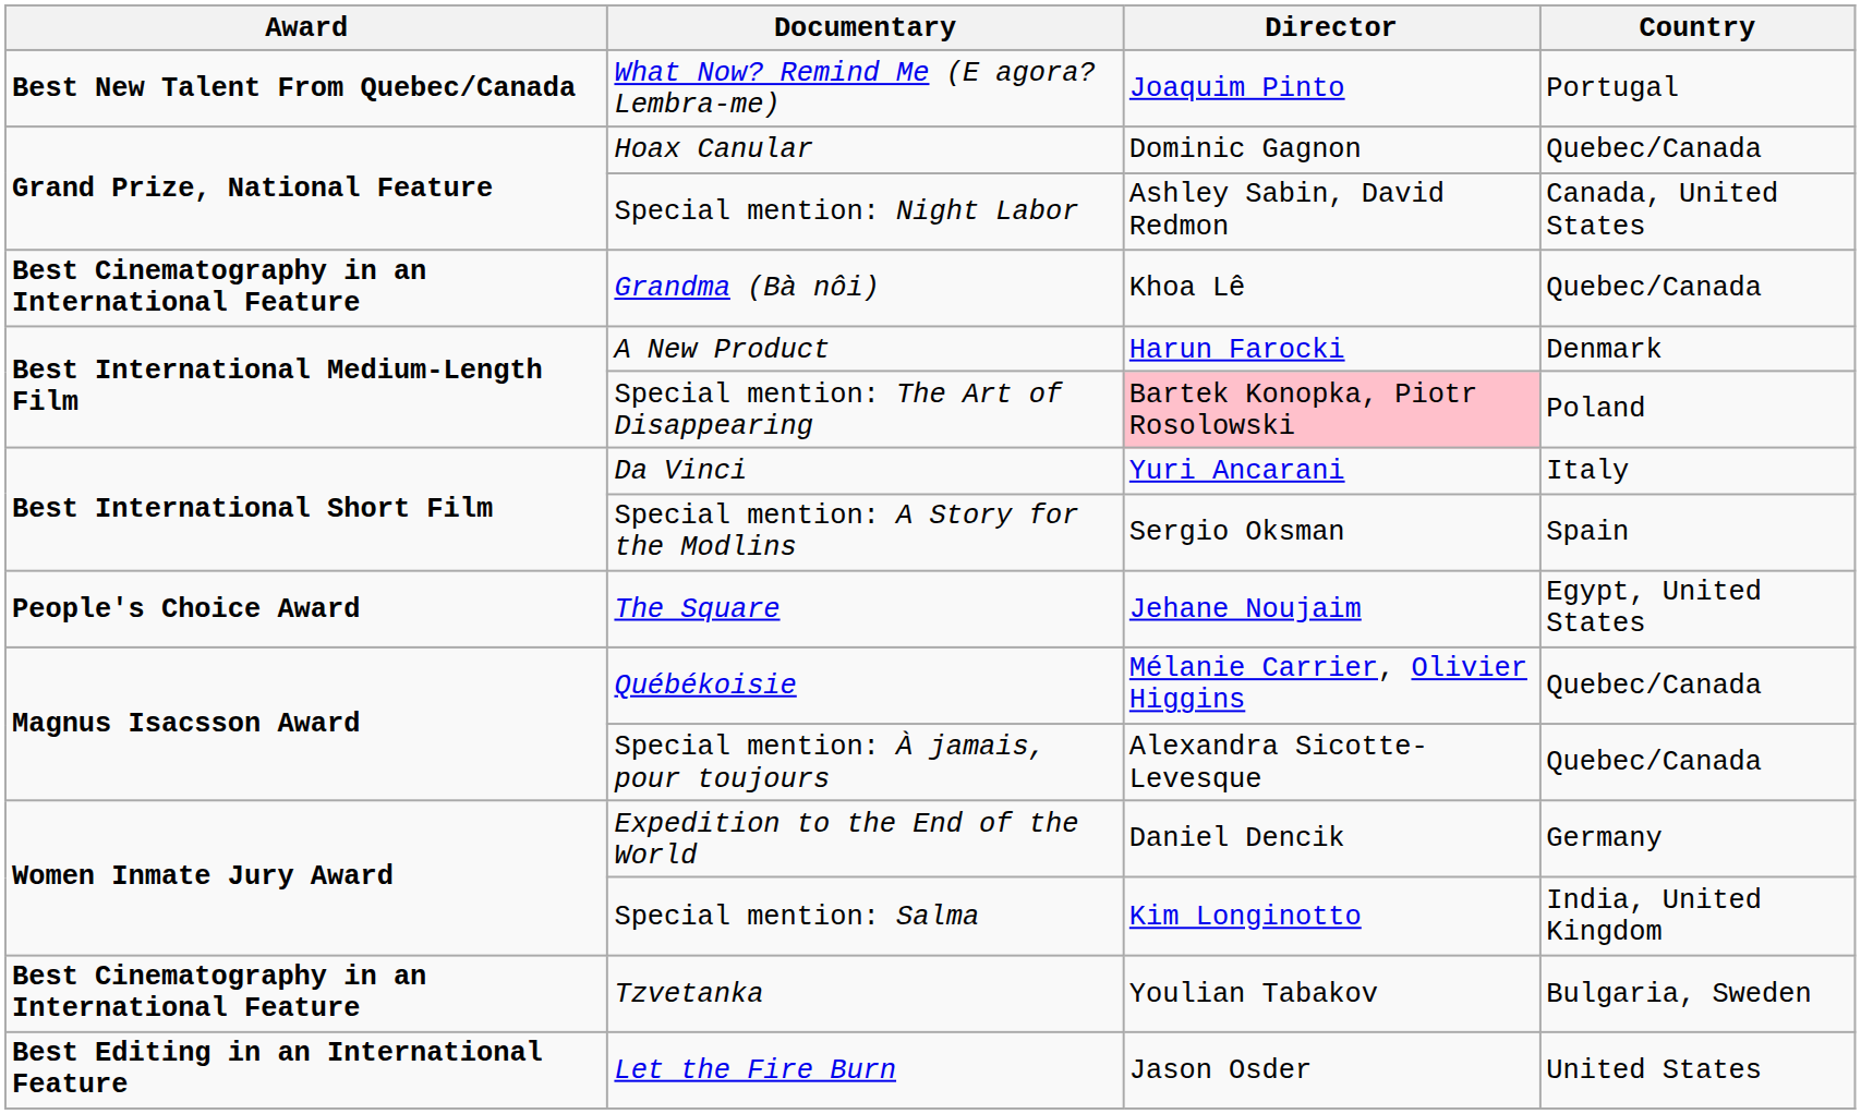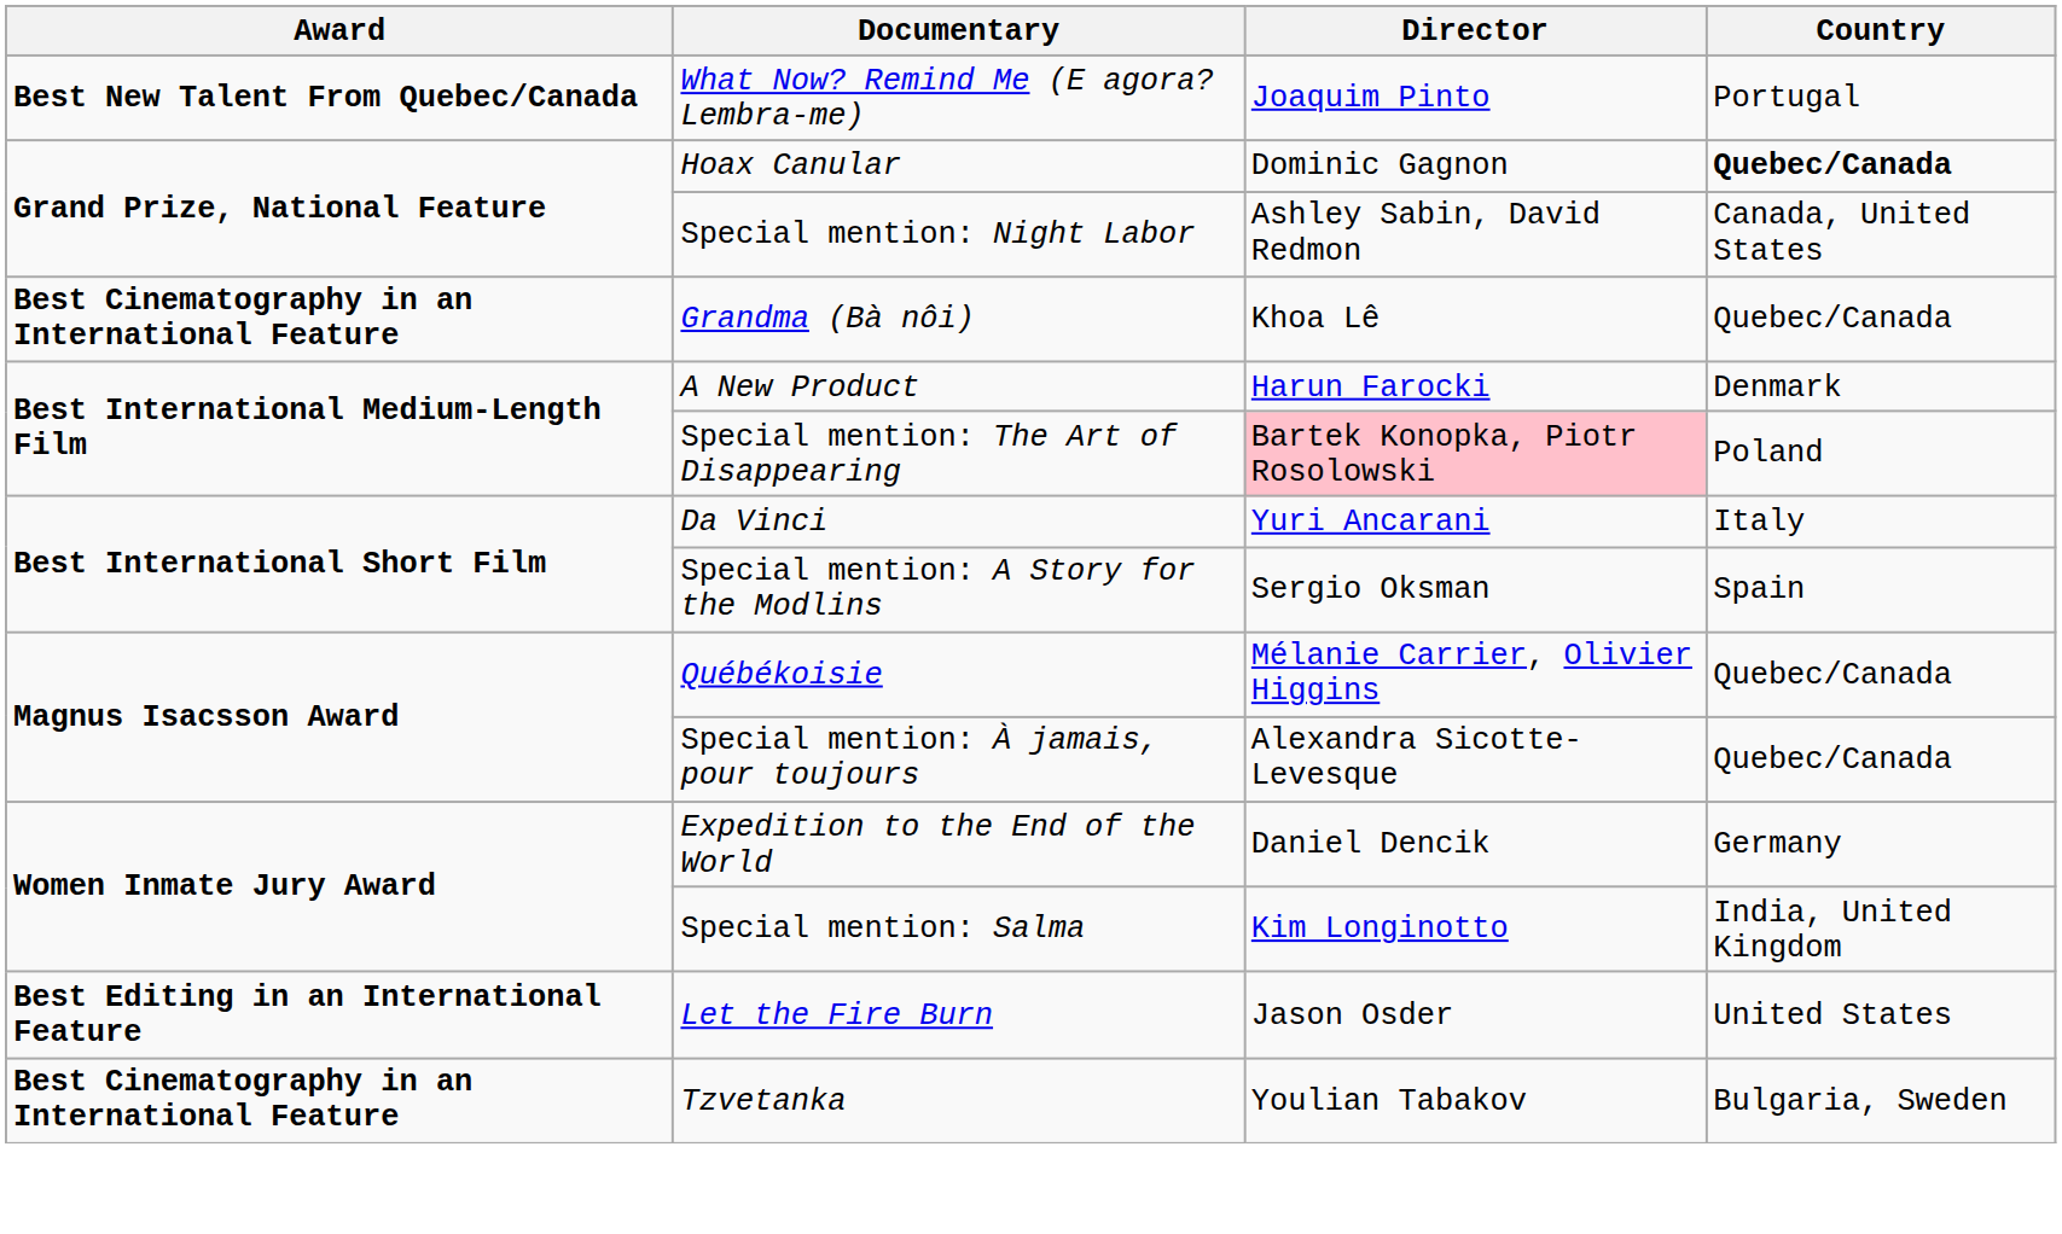 <table class="wikitable">
 <tr>
 <th>Award </th>
 <th>Documentary</th>
 <th>Director</th>
 <th>Country</th>
 </tr>
 <tr>
 <td><strong>Best New Talent From Quebec/Canada</strong></td>
 <td><em><a href='#'>What Now? Remind Me</a> (E agora? Lembra-me)</em></td>
 <td><a href='#'>Joaquim Pinto</a></td>
 <td>Portugal</td>
 </tr>
 <tr>
 <td rowspan="2"><strong>Grand Prize, National Feature</strong></td>
 <td><em>Hoax Canular</em></td>
 <td>Dominic Gagnon</td>
-<td>Quebec/Canada</td>
+<td><strong>Quebec/Canada</strong></td>
 </tr>
 <tr>
 <td>Special mention: <em>Night Labor</em></td>
 <td>Ashley Sabin, David Redmon</td>
 <td>Canada, United States</td>
 </tr>
 <tr>
 <td><strong>Best Cinematography in an International Feature</strong></td>
 <td><em><a href='#'>Grandma</a> (Bà nôi)</em></td>
 <td>Khoa Lê</td>
 <td>Quebec/Canada</td>
 </tr>
 <tr>
 <td rowspan="2"><strong>Best International Medium-Length Film</strong></td>
 <td><em>A New Product</em></td>
 <td><a href='#'>Harun Farocki</a></td>
 <td>Denmark</td>
 </tr>
 <tr>
 <td>Special mention: <em>The Art of Disappearing</em></td>
 <td style="background: pink;">Bartek Konopka, Piotr Rosolowski</td>
 <td>Poland</td>
 </tr>
 <tr>
 <td rowspan="2"><strong>Best International Short Film</strong></td>
 <td><em>Da Vinci</em></td>
 <td><a href='#'>Yuri Ancarani</a></td>
 <td>Italy</td>
 </tr>
 <tr>
 <td>Special mention: <em>A Story for the Modlins</em></td>
 <td>Sergio Oksman</td>
 <td>Spain</td>
 </tr>
 <tr>
-<td><strong>People's Choice Award</strong></td>
-<td><em><a href='#'>The Square</a></em></td>
-<td><a href='#'>Jehane Noujaim</a></td>
-<td>Egypt, United States</td>
-</tr>
-<tr>
 <td rowspan="2"><strong>Magnus Isacsson Award</strong></td>
 <td><em><a href='#'>Québékoisie</a></em></td>
 <td><a href='#'>Mélanie Carrier</a>, <a href='#'>Olivier Higgins</a></td>
 <td>Quebec/Canada</td>
 </tr>
 <tr>
 <td>Special mention: <em>À jamais, pour toujours</em></td>
 <td>Alexandra Sicotte-Levesque</td>
 <td>Quebec/Canada</td>
 </tr>
 <tr>
 <td rowspan="2"><strong>Women Inmate Jury Award</strong></td>
 <td><em>Expedition to the End of the World</em></td>
 <td>Daniel Dencik</td>
 <td>Germany</td>
 </tr>
 <tr>
 <td>Special mention: <em>Salma</em></td>
 <td><a href='#'>Kim Longinotto</a></td>
 <td>India, United Kingdom</td>
 </tr>
 <tr>
+<td><strong>Best Editing in an International Feature</strong></td>
+<td><em><a href='#'>Let the Fire Burn</a></em></td>
+<td>Jason Osder</td>
+<td>United States</td>
+</tr>
+<tr>
 <td><strong>Best Cinematography in an International Feature</strong></td>
 <td><em>Tzvetanka</em></td>
 <td>Youlian Tabakov</td>
 <td>Bulgaria, Sweden</td>
 </tr>
-<tr>
-<td><strong>Best Editing in an International Feature</strong></td>
-<td><em><a href='#'>Let the Fire Burn</a></em></td>
-<td>Jason Osder</td>
-<td>United States</td>
-</tr>
 </table>
